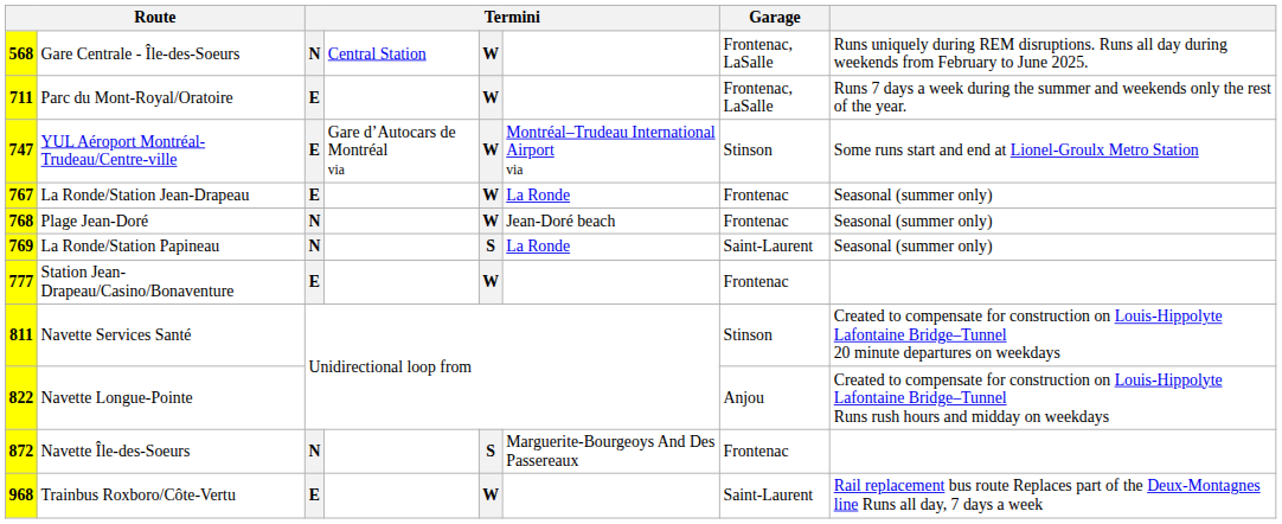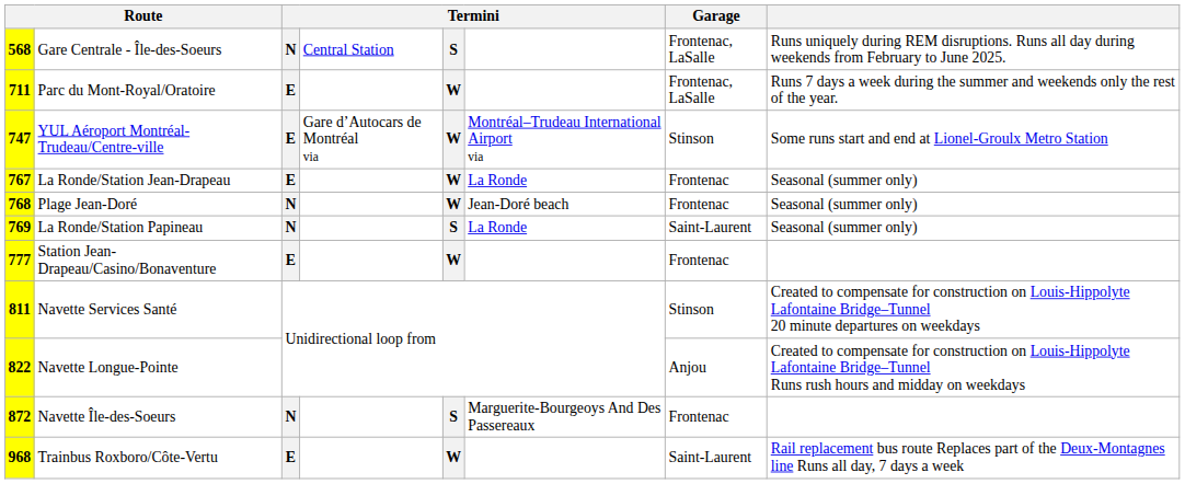 <table class="wikitable" style="background:white;">
 <tr>
 <th colspan=2>Route</th>
 <th colspan=4>Termini</th>
 <th>Garage</th>
 <th></th>
 </tr>
 <tr>
 <th style="background:yellow;">568</th>
 <td>Gare Centrale - Île-des-Soeurs</td>
 <th>N</th>
 <td><a href='#'>Central Station</a></td>
-<th>W</th>
+<th>S</th>
 <td></td>
 <td>Frontenac, LaSalle</td>
 <td>Runs uniquely during REM disruptions. Runs all day during weekends from February to June 2025.</td>
 </tr>
 <tr>
 <th style="background:yellow;">711</th>
 <td>Parc du Mont-Royal/Oratoire</td>
 <th>E</th>
 <td></td>
 <th>W</th>
 <td></td>
 <td>Frontenac, LaSalle</td>
 <td>Runs 7 days a week during the summer and weekends only the rest of the year.</td>
 </tr>
 <tr>
 <th style="background:yellow;">747</th>
 <td><a href='#'>YUL Aéroport Montréal-Trudeau/Centre-ville</a></td>
 <th>E</th>
 <td>Gare d’Autocars de Montréal<br><small>via </small></td>
 <th>W</th>
 <td><a href='#'>Montréal–Trudeau International Airport</a><br><small>via </small></td>
 <td>Stinson</td>
 <td>Some runs start and end at <a href='#'>Lionel-Groulx Metro Station</a></td>
 </tr>
 <tr>
 <th style="background:yellow;">767</th>
 <td>La Ronde/Station Jean-Drapeau</td>
 <th>E</th>
 <td></td>
 <th>W</th>
 <td><a href='#'>La Ronde</a></td>
 <td>Frontenac</td>
 <td>Seasonal (summer only)</td>
 </tr>
 <tr>
 <th style="background:yellow;">768</th>
 <td>Plage Jean-Doré</td>
 <th>N</th>
 <td></td>
 <th>W</th>
 <td>Jean-Doré beach</td>
 <td>Frontenac</td>
 <td>Seasonal (summer only)</td>
 </tr>
 <tr>
 <th style="background:yellow;">769</th>
 <td>La Ronde/Station Papineau</td>
 <th>N</th>
 <td></td>
 <th>S</th>
 <td><a href='#'>La Ronde</a></td>
 <td>Saint-Laurent</td>
 <td>Seasonal (summer only)</td>
 </tr>
 <tr>
 <th style="background:yellow;">777</th>
 <td>Station Jean-Drapeau/Casino/Bonaventure</td>
 <th>E</th>
 <td></td>
 <th>W</th>
 <td></td>
 <td>Frontenac</td>
 <td></td>
 </tr>
 <tr>
 <th style="background:yellow;">811</th>
 <td>Navette Services Santé</td>
 <td colspan="4" rowspan="2">Unidirectional loop from </td>
 <td>Stinson</td>
 <td>Created to compensate for construction on <a href='#'>Louis-Hippolyte Lafontaine Bridge–Tunnel</a><br>20 minute departures on weekdays</td>
 </tr>
 <tr>
 <th style="background:yellow;">822</th>
 <td>Navette Longue-Pointe</td>
 <td>Anjou</td>
 <td>Created to compensate for construction on <a href='#'>Louis-Hippolyte Lafontaine Bridge–Tunnel</a><br>Runs rush hours and midday on weekdays</td>
 </tr>
 <tr>
 <th style="background:yellow;">872</th>
 <td>Navette Île-des-Soeurs</td>
 <th>N</th>
 <td></td>
 <th>S</th>
 <td>Marguerite-Bourgeoys And Des Passereaux</td>
 <td>Frontenac</td>
 <td></td>
 </tr>
 <tr>
 <th style="background:yellow;">968</th>
 <td>Trainbus Roxboro/Côte-Vertu</td>
 <th>E</th>
 <td></td>
 <th>W</th>
 <td></td>
 <td>Saint-Laurent</td>
 <td><a href='#'>Rail replacement</a> bus route Replaces part of the <a href='#'>Deux-Montagnes line</a> Runs all day, 7 days a week</td>
 </tr>
 </table>
